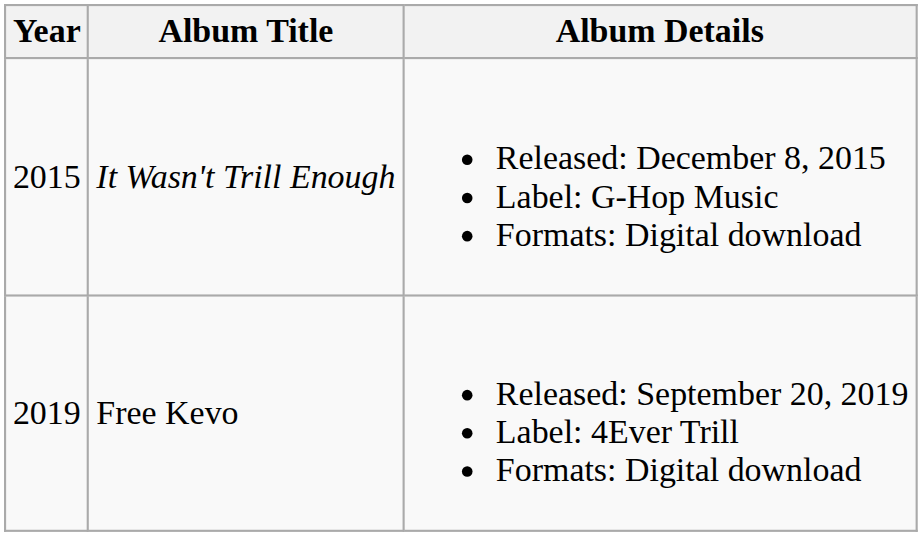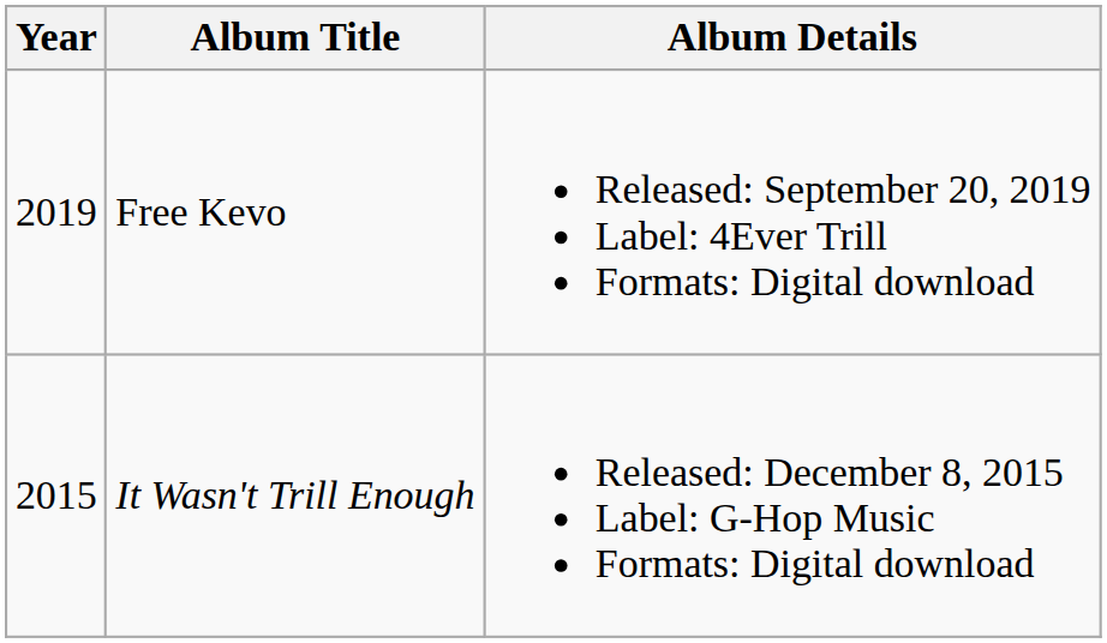 <table class="wikitable">
 <tr>
 <th>Year</th>
 <th>Album Title</th>
 <th>Album Details</th>
 </tr>
 <tr>
+<td>2019</td>
+<td>Free Kevo</td>
+<td><br><ul><li>Released: September 20, 2019</li><li>Label: 4Ever Trill</li><li>Formats: Digital download</li></ul></td>
+</tr>
+<tr>
 <td>2015</td>
 <td><em>It Wasn't Trill Enough</em></td>
 <td><br><ul><li>Released: December 8, 2015</li><li>Label: G-Hop Music</li><li>Formats: Digital download</li></ul></td>
 </tr>
-<tr>
-<td>2019</td>
-<td>Free Kevo</td>
-<td><br><ul><li>Released: September 20, 2019</li><li>Label: 4Ever Trill</li><li>Formats: Digital download</li></ul></td>
-</tr>
 </table>
